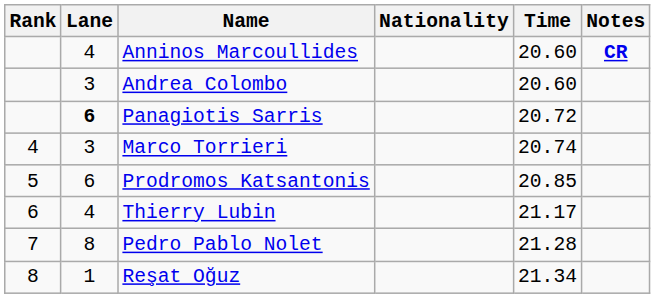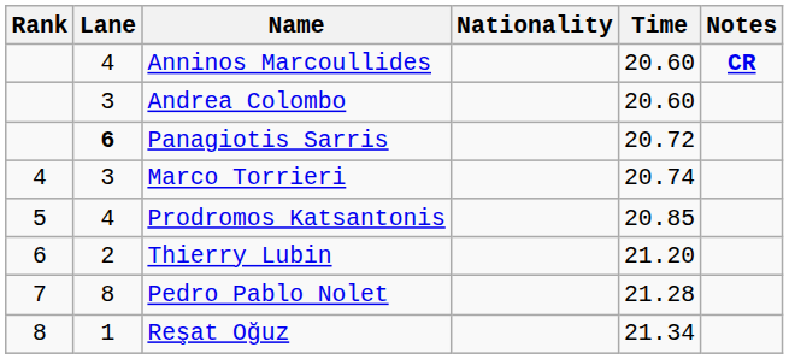 <table class="wikitable sortable" style="text-align:center">
 <tr>
 <th>Rank</th>
 <th>Lane</th>
 <th>Name</th>
 <th>Nationality</th>
 <th>Time</th>
 <th>Notes</th>
 </tr>
 <tr>
 <td></td>
 <td>4</td>
 <td align=left><a href='#'>Anninos Marcoullides</a></td>
 <td align=left></td>
 <td>20.60</td>
 <td><strong><a href='#'>CR</a></strong></td>
 </tr>
 <tr>
 <td></td>
 <td>3</td>
 <td align=left><a href='#'>Andrea Colombo</a></td>
 <td align=left></td>
 <td>20.60</td>
 <td></td>
 </tr>
 <tr>
 <td></td>
 <td><strong>6</strong></td>
 <td align=left><a href='#'>Panagiotis Sarris</a></td>
 <td align=left></td>
 <td>20.72</td>
 <td></td>
 </tr>
 <tr>
 <td>4</td>
 <td>3</td>
 <td align=left><a href='#'>Marco Torrieri</a></td>
 <td align=left></td>
 <td>20.74</td>
 <td></td>
 </tr>
 <tr>
 <td>5</td>
-<td>6</td>
+<td>4</td>
 <td align=left><a href='#'>Prodromos Katsantonis</a></td>
 <td align=left></td>
 <td>20.85</td>
 <td></td>
 </tr>
 <tr>
 <td>6</td>
-<td>4</td>
+<td>2</td>
 <td align=left><a href='#'>Thierry Lubin</a></td>
 <td align=left></td>
-<td>21.17</td>
+<td>21.20</td>
 <td></td>
 </tr>
 <tr>
 <td>7</td>
 <td>8</td>
 <td align=left><a href='#'>Pedro Pablo Nolet</a></td>
 <td align=left></td>
 <td>21.28</td>
 <td></td>
 </tr>
 <tr>
 <td>8</td>
 <td>1</td>
 <td align=left><a href='#'>Reşat Oğuz</a></td>
 <td align=left></td>
 <td>21.34</td>
 <td></td>
 </tr>
 </table>
